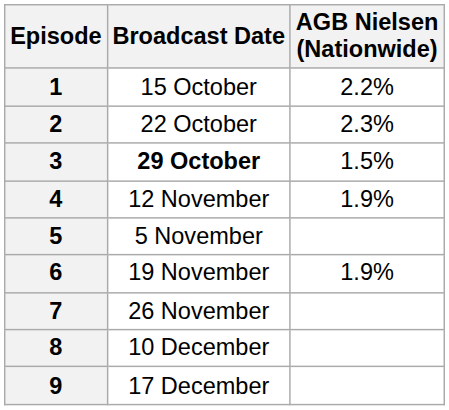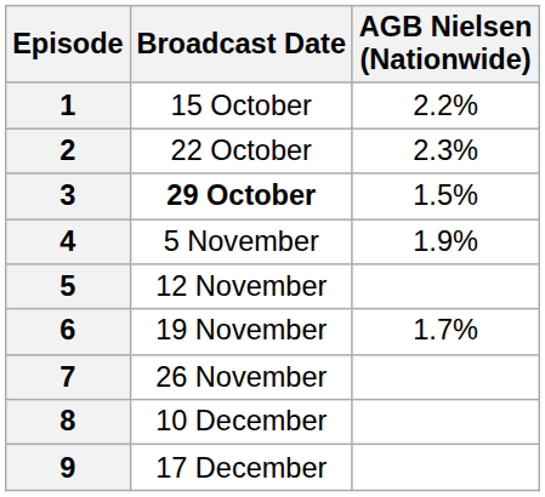 <table class=wikitable style=text-align:center;background:#ffffff>
 <tr>
 <th>Episode</th>
 <th>Broadcast Date</th>
 <th>AGB Nielsen<br>(Nationwide)<br></th>
 </tr>
 <tr>
 <th>1</th>
 <td>15 October</td>
 <td>2.2%</td>
 </tr>
 <tr>
 <th>2</th>
 <td>22 October</td>
 <td>2.3%</td>
 </tr>
 <tr>
 <th>3</th>
 <td><strong>29 October</strong></td>
 <td>1.5%</td>
 </tr>
 <tr>
 <th>4</th>
-<td>12 November</td>
+<td>5 November</td>
 <td>1.9%</td>
 </tr>
 <tr>
 <th>5</th>
-<td>5 November</td>
+<td>12 November</td>
 <td></td>
 </tr>
 <tr>
 <th>6</th>
 <td>19 November</td>
-<td>1.9%</td>
+<td>1.7%</td>
 </tr>
 <tr>
 <th>7</th>
 <td>26 November</td>
 <td></td>
 </tr>
 <tr>
 <th>8</th>
 <td>10 December</td>
 <td></td>
 </tr>
 <tr>
 <th>9</th>
 <td>17 December</td>
 <td></td>
 </tr>
 </table>
